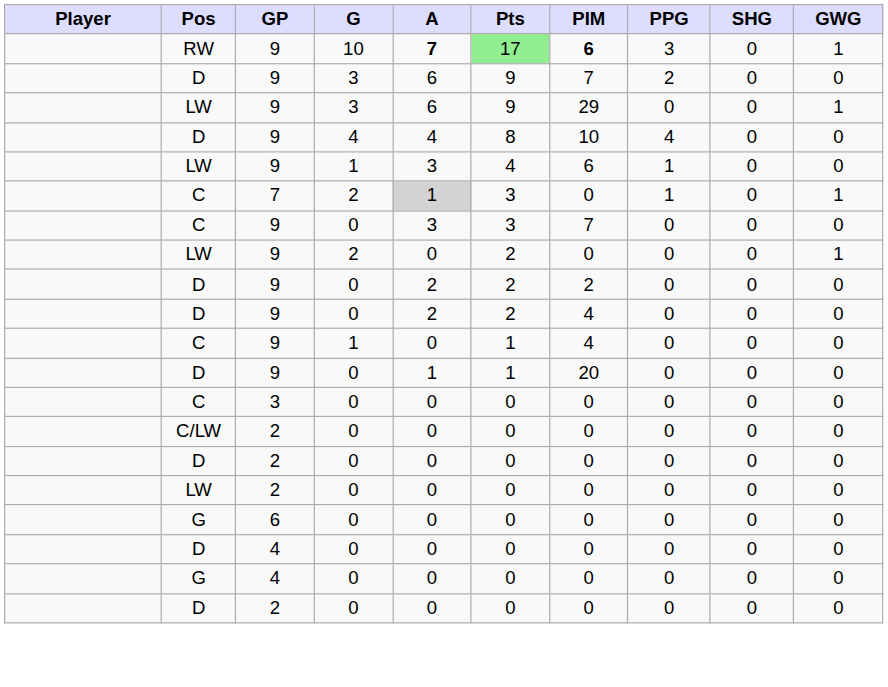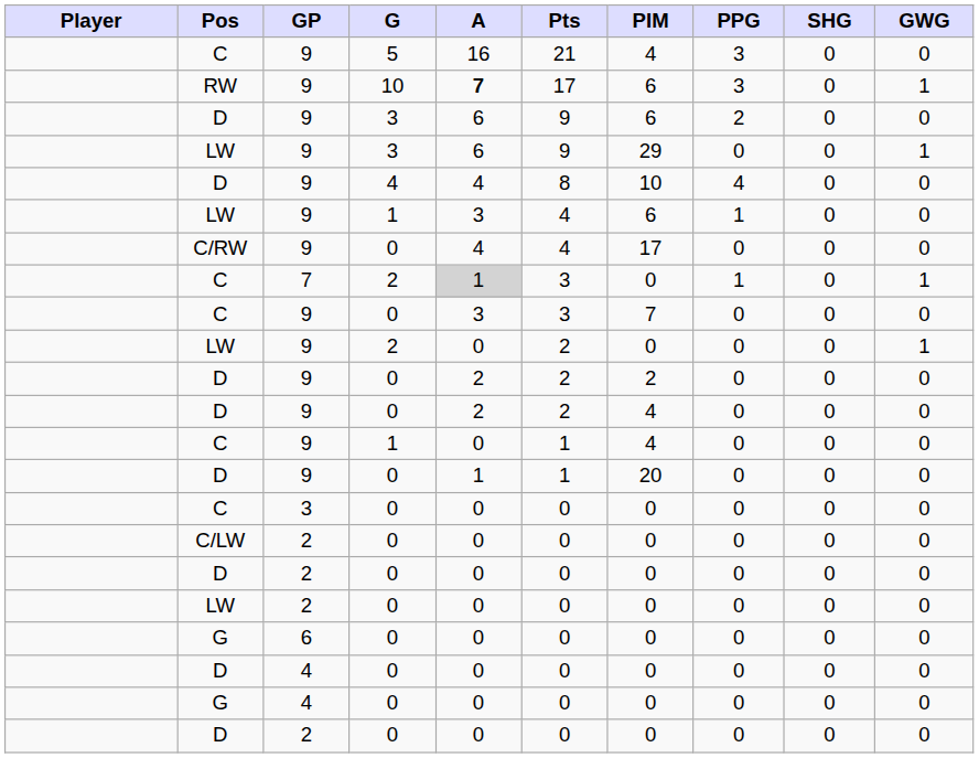 <table style="width:60%;" class="wikitable sortable">
 <tr style="text-align:center;">
 <th style="background:#ddf; width:10%;">Player</th>
 <th style="background:#ddf; width:3%;" title="Position">Pos</th>
 <th style="background:#ddf; width:5%;" title="Games played">GP</th>
 <th style="background:#ddf; width:5%;" title="Goals">G</th>
 <th style="background:#ddf; width:5%;" title="Assists">A</th>
 <th style="background:#ddf; width:5%;" title="Points">Pts</th>
 <th style="background:#ddf; width:5%;" title="Penalties in Minutes">PIM</th>
 <th style="background:#ddf; width:5%;" title="Power Play Goals">PPG</th>
 <th style="background:#ddf; width:5%;" title="Short-handed Goals">SHG</th>
 <th style="background:#ddf; width:5%;" title="Game-winning Goals">GWG</th>
 </tr>
 <tr style="text-align:center;">
 <td style="text-align:right;"></td>
+<td>C</td>
+<td>9</td>
+<td>5</td>
+<td>16</td>
+<td>21</td>
+<td>4</td>
+<td>3</td>
+<td>0</td>
+<td>0</td>
+</tr>
+<tr style="text-align:center;">
+<td style="text-align:right;"></td>
 <td>RW</td>
 <td>9</td>
 <td>10</td>
 <td><strong>7</strong></td>
-<td style="background: lightgreen;">17</td>
-<td><strong>6</strong></td>
+<td>17</td>
+<td>6</td>
 <td>3</td>
 <td>0</td>
 <td>1</td>
 </tr>
 <tr style="text-align:center;">
 <td style="text-align:right;"></td>
 <td>D</td>
 <td>9</td>
 <td>3</td>
 <td>6</td>
 <td>9</td>
-<td>7</td>
+<td>6</td>
 <td>2</td>
 <td>0</td>
 <td>0</td>
 </tr>
 <tr style="text-align:center;">
 <td style="text-align:right;"></td>
 <td>LW</td>
 <td>9</td>
 <td>3</td>
 <td>6</td>
 <td>9</td>
 <td>29</td>
 <td>0</td>
 <td>0</td>
 <td>1</td>
 </tr>
 <tr style="text-align:center;">
 <td style="text-align:right;"></td>
 <td>D</td>
 <td>9</td>
 <td>4</td>
 <td>4</td>
 <td>8</td>
 <td>10</td>
 <td>4</td>
 <td>0</td>
 <td>0</td>
 </tr>
 <tr style="text-align:center;">
 <td style="text-align:right;"></td>
 <td>LW</td>
 <td>9</td>
 <td>1</td>
 <td>3</td>
 <td>4</td>
 <td>6</td>
 <td>1</td>
+<td>0</td>
+<td>0</td>
+</tr>
+<tr style="text-align:center;">
+<td style="text-align:right;"></td>
+<td>C/RW</td>
+<td>9</td>
+<td>0</td>
+<td>4</td>
+<td>4</td>
+<td>17</td>
+<td>0</td>
 <td>0</td>
 <td>0</td>
 </tr>
 <tr style="text-align:center;">
 <td style="text-align:right;"></td>
 <td>C</td>
 <td>7</td>
 <td>2</td>
 <td style="background: lightgrey;">1</td>
 <td>3</td>
 <td>0</td>
 <td>1</td>
 <td>0</td>
 <td>1</td>
 </tr>
 <tr style="text-align:center;">
 <td style="text-align:right;"></td>
 <td>C</td>
 <td>9</td>
 <td>0</td>
 <td>3</td>
 <td>3</td>
 <td>7</td>
 <td>0</td>
 <td>0</td>
 <td>0</td>
 </tr>
 <tr style="text-align:center;">
 <td style="text-align:right;"></td>
 <td>LW</td>
 <td>9</td>
 <td>2</td>
 <td>0</td>
 <td>2</td>
 <td>0</td>
 <td>0</td>
 <td>0</td>
 <td>1</td>
 </tr>
 <tr style="text-align:center;">
 <td style="text-align:right;"></td>
 <td>D</td>
 <td>9</td>
 <td>0</td>
 <td>2</td>
 <td>2</td>
 <td>2</td>
 <td>0</td>
 <td>0</td>
 <td>0</td>
 </tr>
 <tr style="text-align:center;">
 <td style="text-align:right;"></td>
 <td>D</td>
 <td>9</td>
 <td>0</td>
 <td>2</td>
 <td>2</td>
 <td>4</td>
 <td>0</td>
 <td>0</td>
 <td>0</td>
 </tr>
 <tr style="text-align:center;">
 <td style="text-align:right;"></td>
 <td>C</td>
 <td>9</td>
 <td>1</td>
 <td>0</td>
 <td>1</td>
 <td>4</td>
 <td>0</td>
 <td>0</td>
 <td>0</td>
 </tr>
 <tr style="text-align:center;">
 <td style="text-align:right;"></td>
 <td>D</td>
 <td>9</td>
 <td>0</td>
 <td>1</td>
 <td>1</td>
 <td>20</td>
 <td>0</td>
 <td>0</td>
 <td>0</td>
 </tr>
 <tr style="text-align:center;">
 <td style="text-align:right;"></td>
 <td>C</td>
 <td>3</td>
 <td>0</td>
 <td>0</td>
 <td>0</td>
 <td>0</td>
 <td>0</td>
 <td>0</td>
 <td>0</td>
 </tr>
 <tr style="text-align:center;">
 <td style="text-align:right;"></td>
 <td>C/LW</td>
 <td>2</td>
 <td>0</td>
 <td>0</td>
 <td>0</td>
 <td>0</td>
 <td>0</td>
 <td>0</td>
 <td>0</td>
 </tr>
 <tr style="text-align:center;">
 <td style="text-align:right;"></td>
 <td>D</td>
 <td>2</td>
 <td>0</td>
 <td>0</td>
 <td>0</td>
 <td>0</td>
 <td>0</td>
 <td>0</td>
 <td>0</td>
 </tr>
 <tr style="text-align:center;">
 <td style="text-align:right;"></td>
 <td>LW</td>
 <td>2</td>
 <td>0</td>
 <td>0</td>
 <td>0</td>
 <td>0</td>
 <td>0</td>
 <td>0</td>
 <td>0</td>
 </tr>
 <tr style="text-align:center;">
 <td style="text-align:right;"></td>
 <td>G</td>
 <td>6</td>
 <td>0</td>
 <td>0</td>
 <td>0</td>
 <td>0</td>
 <td>0</td>
 <td>0</td>
 <td>0</td>
 </tr>
 <tr style="text-align:center;">
 <td style="text-align:right;"></td>
 <td>D</td>
 <td>4</td>
 <td>0</td>
 <td>0</td>
 <td>0</td>
 <td>0</td>
 <td>0</td>
 <td>0</td>
 <td>0</td>
 </tr>
 <tr style="text-align:center;">
 <td style="text-align:right;"></td>
 <td>G</td>
 <td>4</td>
 <td>0</td>
 <td>0</td>
 <td>0</td>
 <td>0</td>
 <td>0</td>
 <td>0</td>
 <td>0</td>
 </tr>
 <tr style="text-align:center;">
 <td style="text-align:right;"></td>
 <td>D</td>
 <td>2</td>
 <td>0</td>
 <td>0</td>
 <td>0</td>
 <td>0</td>
 <td>0</td>
 <td>0</td>
 <td>0</td>
 </tr>
 </table>
